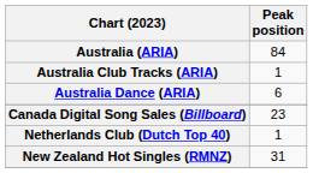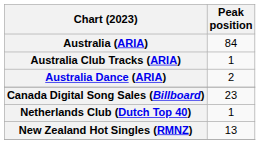 <table class="wikitable sortable plainrowheaders" style="text-align:center">
 <tr>
 <th scope="col">Chart (2023)</th>
 <th scope="col">Peak<br>position</th>
 </tr>
 <tr>
 <th scope="row">Australia (<a href='#'>ARIA</a>)</th>
 <td>84</td>
 </tr>
 <tr>
 <th scope="row">Australia Club Tracks (<a href='#'>ARIA</a>)</th>
 <td>1</td>
 </tr>
 <tr>
 <th scope="row"><a href='#'>Australia Dance</a> (<a href='#'>ARIA</a>)</th>
-<td>6</td>
+<td>2</td>
 </tr>
 <tr>
 </tr>
 <tr>
 <th scope="row">Canada Digital Song Sales (<em><a href='#'>Billboard</a></em>)</th>
 <td>23</td>
 </tr>
 <tr>
 <th scope="row">Netherlands Club (<a href='#'>Dutch Top 40</a>)</th>
 <td>1</td>
 </tr>
 <tr>
 <th scope="row">New Zealand Hot Singles (<a href='#'>RMNZ</a>)</th>
-<td>31</td>
+<td>13</td>
 </tr>
 <tr>
 </tr>
 <tr>
 </tr>
 </table>
